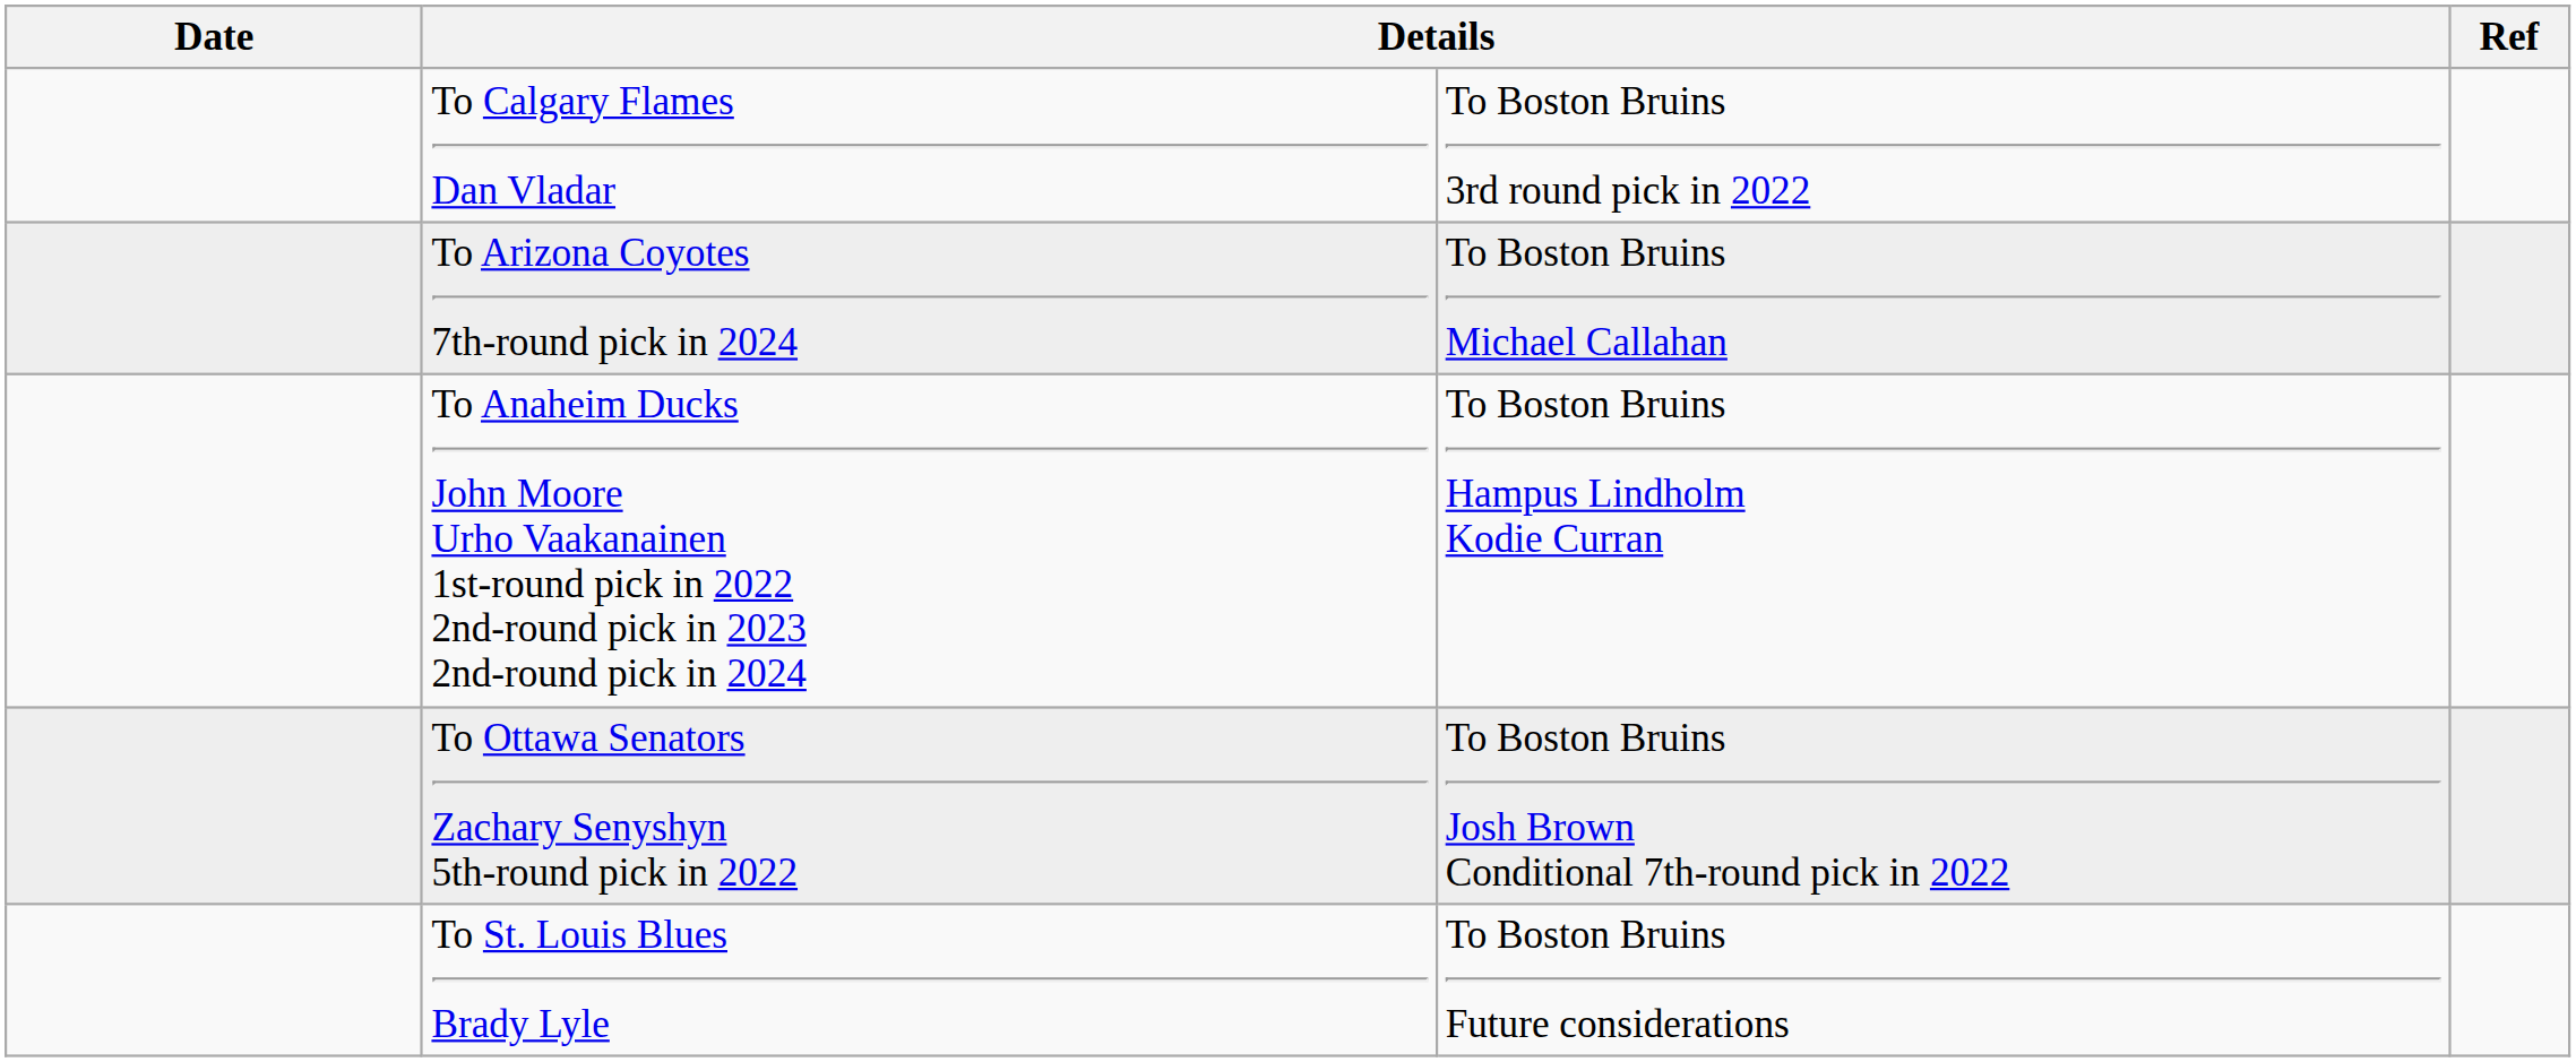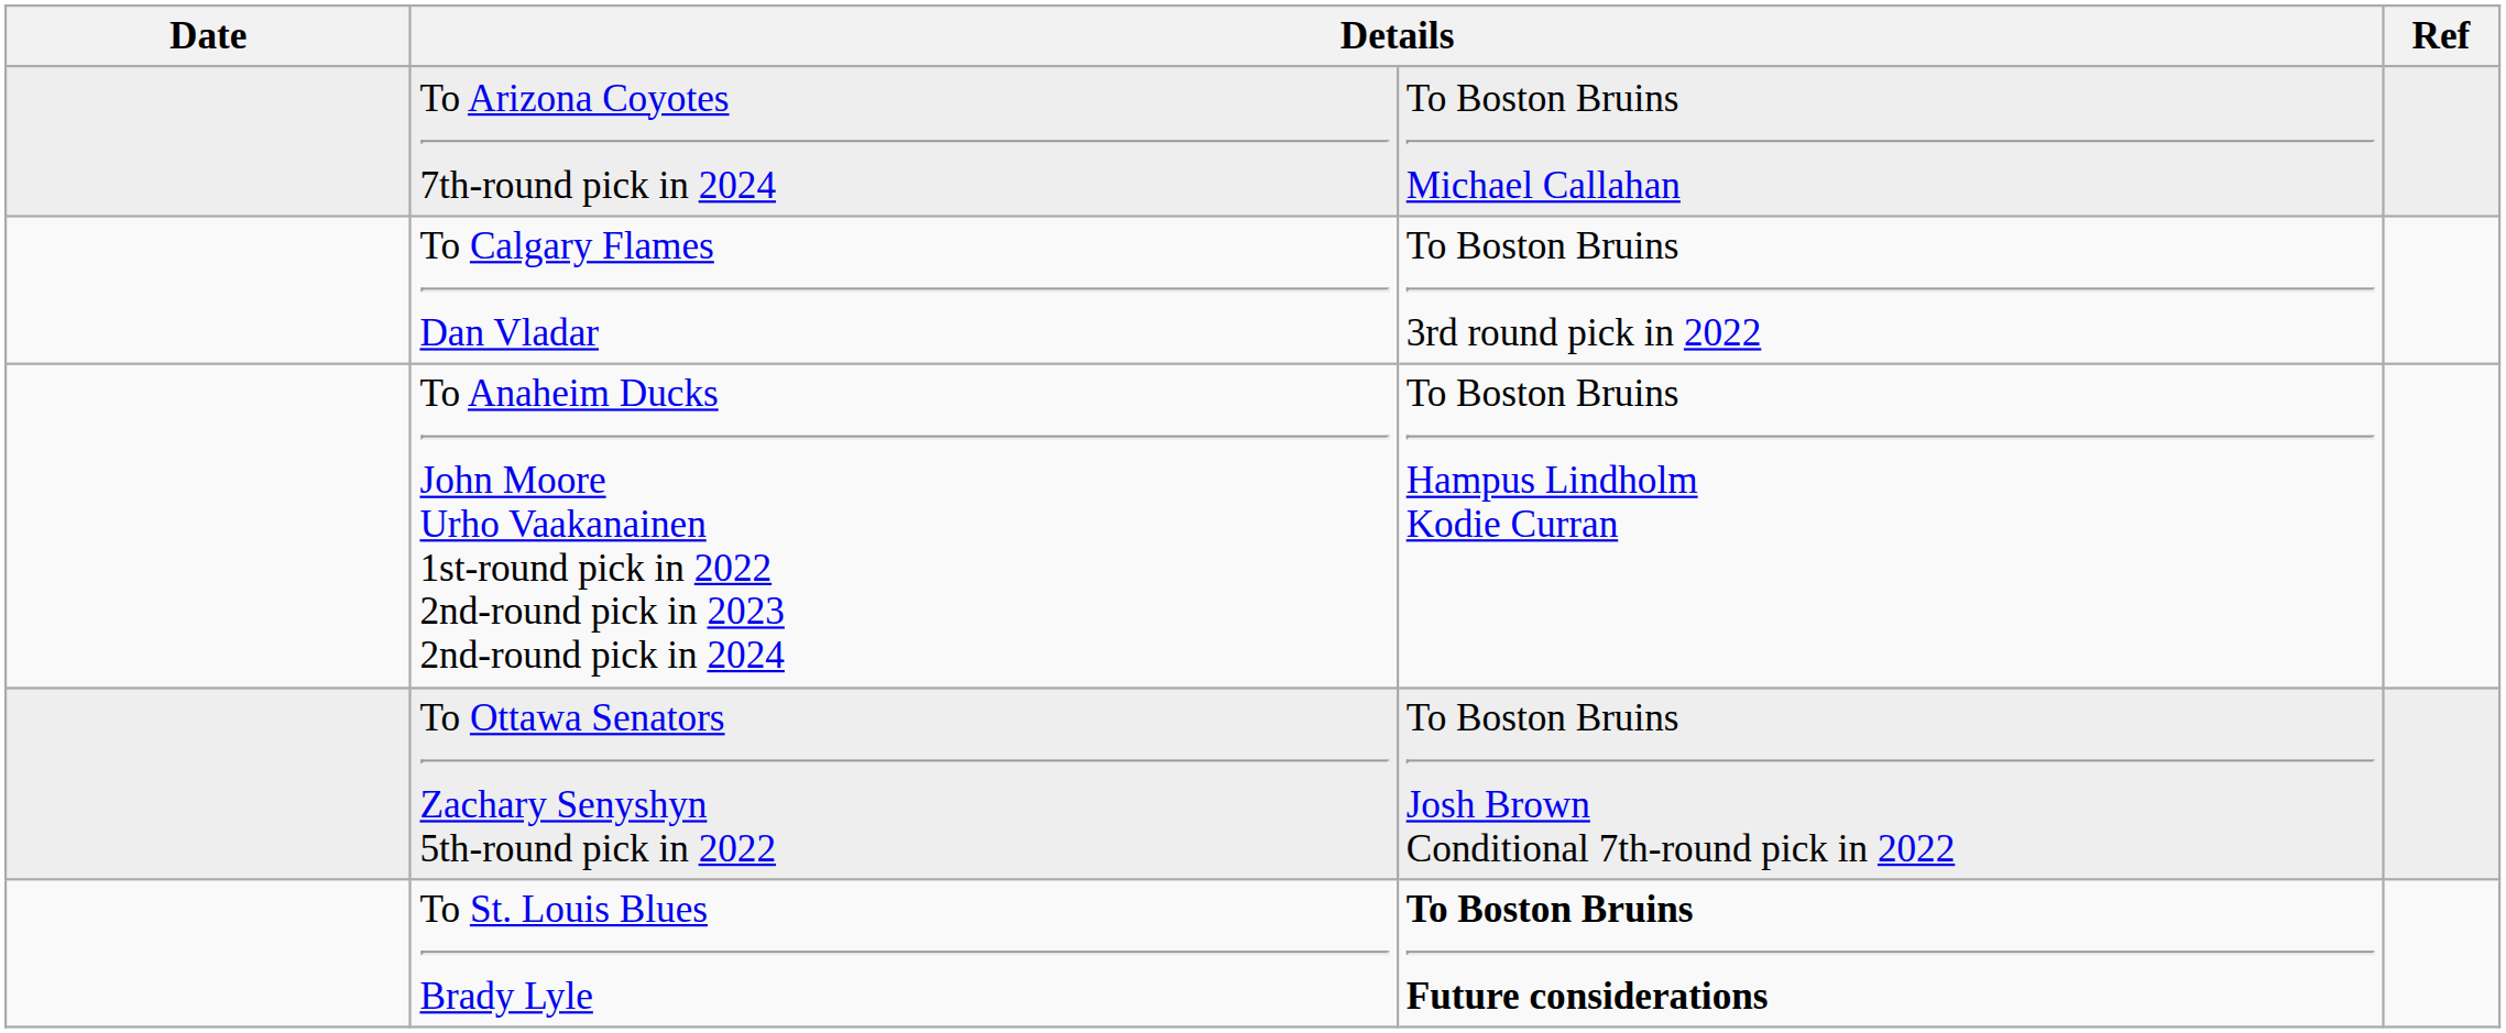 <table class="wikitable">
 <tr>
 <th style="width: 10em;">Date</th>
 <th colspan=2>Details</th>
 <th style="width: 2.5em;">Ref</th>
 </tr>
+<tr bgcolor="eeeeee">
+<td></td>
+<td valign="top">To <a href='#'>Arizona Coyotes</a><hr>7th-round pick in <a href='#'>2024</a></td>
+<td valign="top">To Boston Bruins<hr><a href='#'>Michael Callahan</a></td>
+<td></td>
+</tr>
 <tr>
 <td></td>
 <td style="width: 25em;" valign="top">To <a href='#'>Calgary Flames</a><hr><a href='#'>Dan Vladar</a></td>
 <td style="width: 25em;" valign="top">To Boston Bruins<hr>3rd round pick in <a href='#'>2022</a></td>
-<td></td>
-</tr>
-<tr bgcolor="eeeeee">
-<td></td>
-<td valign="top">To <a href='#'>Arizona Coyotes</a><hr>7th-round pick in <a href='#'>2024</a></td>
-<td valign="top">To Boston Bruins<hr><a href='#'>Michael Callahan</a></td>
 <td></td>
 </tr>
 <tr>
 <td></td>
 <td style="width: 25em;" valign="top">To <a href='#'>Anaheim Ducks</a><hr><a href='#'>John Moore</a><br><a href='#'>Urho Vaakanainen</a><br>1st-round pick in <a href='#'>2022</a><br>2nd-round pick in <a href='#'>2023</a><br>2nd-round pick in <a href='#'>2024</a></td>
 <td style="width: 25em;" valign="top">To Boston Bruins<hr><a href='#'>Hampus Lindholm</a><br><a href='#'>Kodie Curran</a></td>
 <td></td>
 </tr>
 <tr bgcolor="eeeeee">
 <td></td>
 <td valign="top">To <a href='#'>Ottawa Senators</a><hr><a href='#'>Zachary Senyshyn</a><br>5th-round pick in <a href='#'>2022</a></td>
 <td valign="top">To Boston Bruins<hr><a href='#'>Josh Brown</a><br>Conditional 7th-round pick in <a href='#'>2022</a></td>
 <td></td>
 </tr>
 <tr>
 <td></td>
 <td valign="top">To <a href='#'>St. Louis Blues</a><hr><a href='#'>Brady Lyle</a></td>
-<td valign="top">To Boston Bruins<hr>Future considerations</td>
+<td valign="top"><strong>To Boston Bruins<hr>Future considerations</strong></td>
 <td></td>
 </tr>
 </table>
